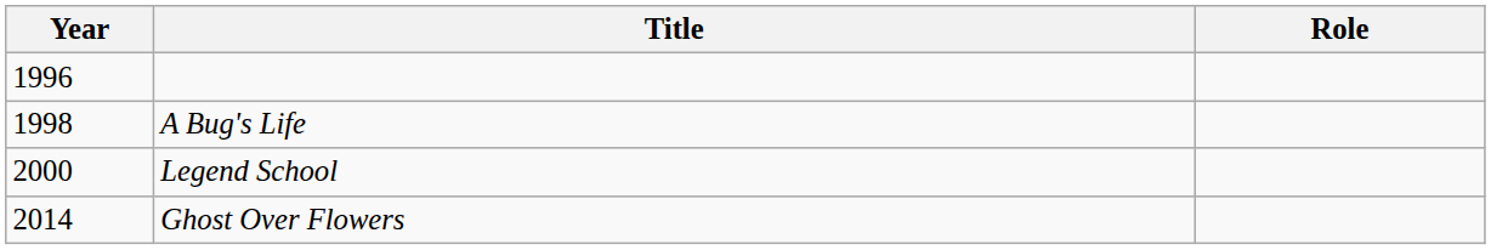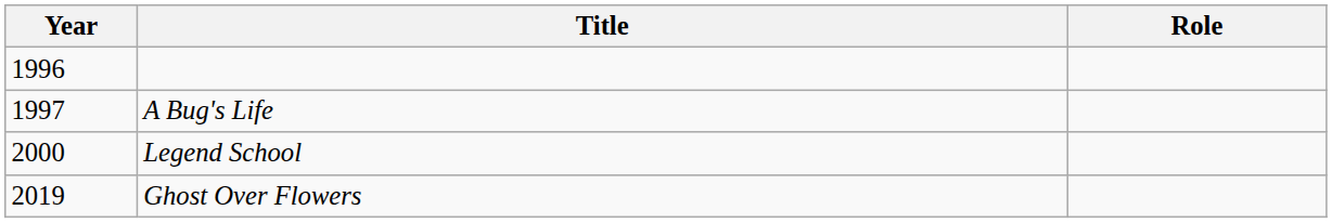 <table class="wikitable" style="width:50%;">
 <tr>
 <th width=10%>Year</th>
 <th>Title</th>
 <th>Role</th>
 </tr>
 <tr>
 <td>1996</td>
 <td><em></em></td>
 <td></td>
 </tr>
 <tr>
-<td>1998</td>
+<td>1997</td>
 <td><em>A Bug's Life</em></td>
 <td></td>
 </tr>
 <tr>
 <td>2000</td>
 <td><em>Legend School</em></td>
 <td></td>
 </tr>
 <tr>
-<td>2014</td>
+<td>2019</td>
 <td><em>Ghost Over Flowers</em></td>
 <td></td>
 </tr>
 </table>
